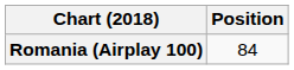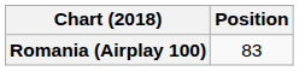 <table class="wikitable sortable plainrowheaders" style="text-align:center">
 <tr>
 <th>Chart (2018)</th>
 <th>Position</th>
 </tr>
 <tr>
 <th scope="row">Romania (Airplay 100)<br></th>
-<td>84</td>
+<td>83</td>
 </tr>
 </table>
